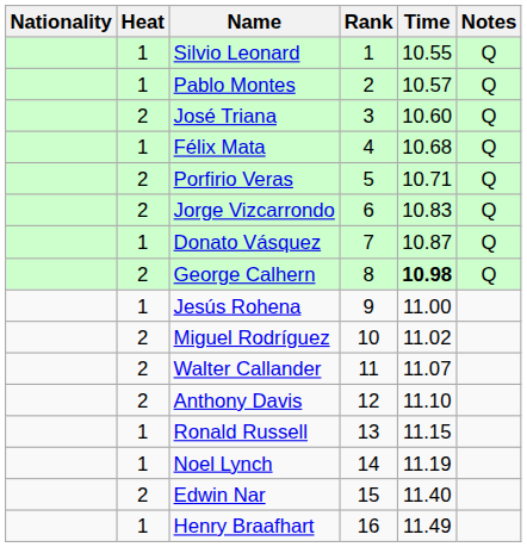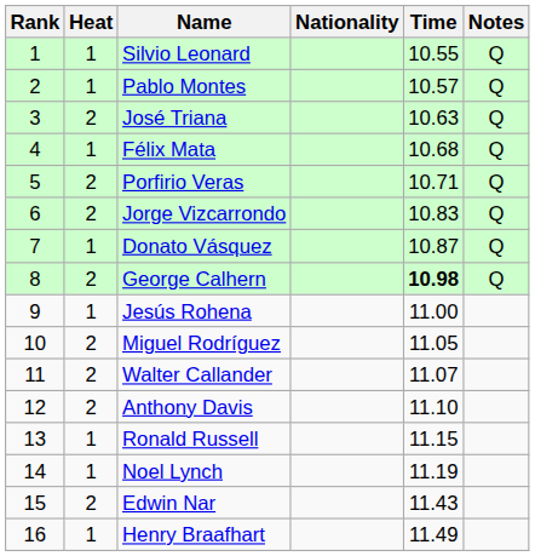 <table class="wikitable sortable" style="text-align:center; font-size:95%">
 <tr>
-<th>Nationality</th>
+<th>Rank</th>
 <th>Heat</th>
 <th>Name</th>
-<th>Rank</th>
+<th>Nationality</th>
 <th>Time</th>
 <th>Notes</th>
 </tr>
 <tr bgcolor=ccffcc>
-<td align=left></td>
+<td>1</td>
 <td>1</td>
 <td align=left><a href='#'>Silvio Leonard</a></td>
-<td>1</td>
+<td align=left></td>
 <td>10.55</td>
 <td>Q</td>
 </tr>
 <tr bgcolor=ccffcc>
-<td align=left></td>
+<td>2</td>
 <td>1</td>
 <td align=left><a href='#'>Pablo Montes</a></td>
-<td>2</td>
+<td align=left></td>
 <td>10.57</td>
 <td>Q</td>
 </tr>
 <tr bgcolor=ccffcc>
-<td align=left></td>
+<td>3</td>
 <td>2</td>
 <td align=left><a href='#'>José Triana</a></td>
-<td>3</td>
-<td>10.60</td>
+<td align=left></td>
+<td>10.63</td>
 <td>Q</td>
 </tr>
 <tr bgcolor=ccffcc>
-<td align=left></td>
+<td>4</td>
 <td>1</td>
 <td align=left><a href='#'>Félix Mata</a></td>
-<td>4</td>
+<td align=left></td>
 <td>10.68</td>
 <td>Q</td>
 </tr>
 <tr bgcolor=ccffcc>
-<td align=left></td>
+<td>5</td>
 <td>2</td>
 <td align=left><a href='#'>Porfirio Veras</a></td>
-<td>5</td>
+<td align=left></td>
 <td>10.71</td>
 <td>Q</td>
 </tr>
 <tr bgcolor=ccffcc>
-<td align=left></td>
+<td>6</td>
 <td>2</td>
 <td align=left><a href='#'>Jorge Vizcarrondo</a></td>
-<td>6</td>
+<td align=left></td>
 <td>10.83</td>
 <td>Q</td>
 </tr>
 <tr bgcolor=ccffcc>
-<td align=left></td>
+<td>7</td>
 <td>1</td>
 <td align=left><a href='#'>Donato Vásquez</a></td>
-<td>7</td>
+<td align=left></td>
 <td>10.87</td>
 <td>Q</td>
 </tr>
 <tr bgcolor=ccffcc>
-<td align=left></td>
+<td>8</td>
 <td>2</td>
 <td align=left><a href='#'>George Calhern</a></td>
-<td>8</td>
+<td align=left></td>
 <td><strong>10.98</strong></td>
 <td>Q</td>
 </tr>
 <tr>
-<td align=left></td>
+<td>9</td>
 <td>1</td>
 <td align=left><a href='#'>Jesús Rohena</a></td>
-<td>9</td>
+<td align=left></td>
 <td>11.00</td>
 <td></td>
 </tr>
 <tr>
-<td align=left></td>
+<td>10</td>
 <td>2</td>
 <td align=left><a href='#'>Miguel Rodríguez</a></td>
-<td>10</td>
-<td>11.02</td>
+<td align=left></td>
+<td>11.05</td>
 <td></td>
 </tr>
 <tr>
-<td align=left></td>
+<td>11</td>
 <td>2</td>
 <td align=left><a href='#'>Walter Callander</a></td>
-<td>11</td>
+<td align=left></td>
 <td>11.07</td>
 <td></td>
 </tr>
 <tr>
-<td align=left></td>
+<td>12</td>
 <td>2</td>
 <td align=left><a href='#'>Anthony Davis</a></td>
-<td>12</td>
+<td align=left></td>
 <td>11.10</td>
 <td></td>
 </tr>
 <tr>
-<td align=left></td>
+<td>13</td>
 <td>1</td>
 <td align=left><a href='#'>Ronald Russell</a></td>
-<td>13</td>
+<td align=left></td>
 <td>11.15</td>
 <td></td>
 </tr>
 <tr>
-<td align=left></td>
+<td>14</td>
 <td>1</td>
 <td align=left><a href='#'>Noel Lynch</a></td>
-<td>14</td>
+<td align=left></td>
 <td>11.19</td>
 <td></td>
 </tr>
 <tr>
-<td align=left></td>
+<td>15</td>
 <td>2</td>
 <td align=left><a href='#'>Edwin Nar</a></td>
-<td>15</td>
-<td>11.40</td>
+<td align=left></td>
+<td>11.43</td>
 <td></td>
 </tr>
 <tr>
-<td align=left></td>
+<td>16</td>
 <td>1</td>
 <td align=left><a href='#'>Henry Braafhart</a></td>
-<td>16</td>
+<td align=left></td>
 <td>11.49</td>
 <td></td>
 </tr>
 </table>
